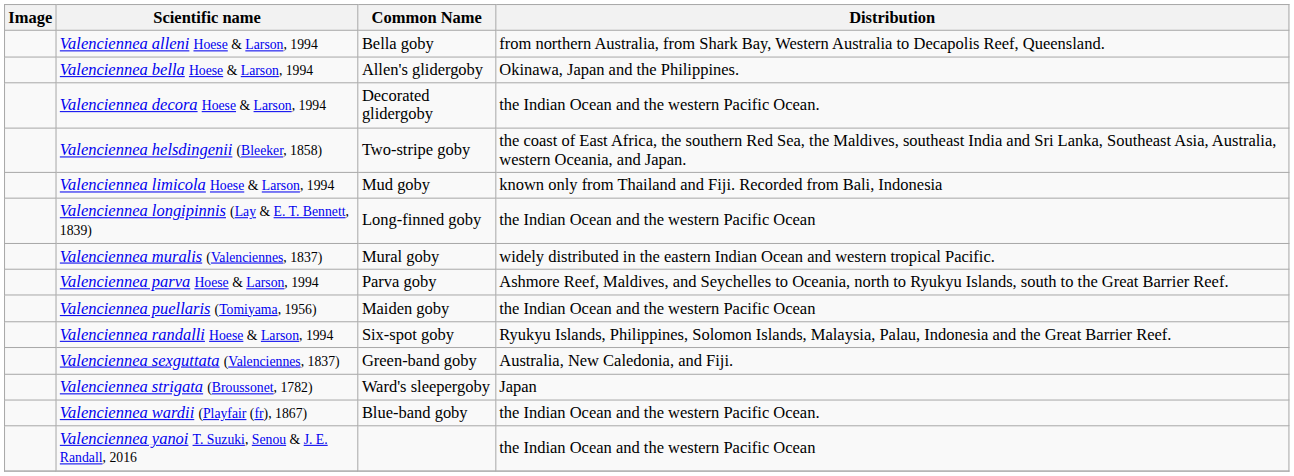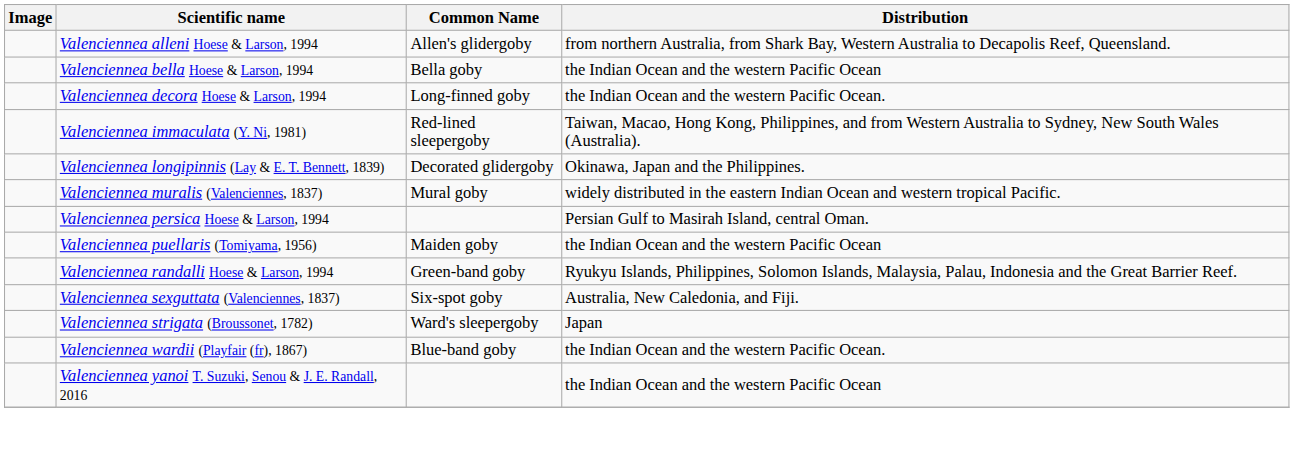 <table class="wikitable">
 <tr>
 <th>Image</th>
 <th>Scientific name</th>
 <th>Common Name</th>
 <th>Distribution</th>
 </tr>
 <tr>
 <td></td>
 <td><em><a href='#'>Valenciennea alleni</a></em> <small><a href='#'>Hoese</a> & <a href='#'>Larson</a>, 1994</small></td>
-<td>Bella goby</td>
+<td>Allen's glidergoby</td>
 <td>from northern Australia, from Shark Bay, Western Australia to Decapolis Reef, Queensland.</td>
 </tr>
 <tr>
 <td></td>
 <td><em><a href='#'>Valenciennea bella</a></em> <small><a href='#'>Hoese</a> & <a href='#'>Larson</a>, 1994</small></td>
-<td>Allen's glidergoby</td>
-<td>Okinawa, Japan and the Philippines.</td>
+<td>Bella goby</td>
+<td>the Indian Ocean and the western Pacific Ocean</td>
 </tr>
 <tr>
 <td></td>
 <td><em><a href='#'>Valenciennea decora</a></em> <small><a href='#'>Hoese</a> & <a href='#'>Larson</a>, 1994</small></td>
-<td>Decorated glidergoby</td>
+<td>Long-finned goby</td>
 <td>the Indian Ocean and the western Pacific Ocean.</td>
 </tr>
 <tr>
 <td></td>
-<td><em><a href='#'>Valenciennea helsdingenii</a></em> <small>(<a href='#'>Bleeker</a>, 1858)</small></td>
-<td>Two-stripe goby</td>
-<td>the coast of East Africa, the southern Red Sea, the Maldives, southeast India and Sri Lanka, Southeast Asia, Australia, western Oceania, and Japan.</td>
-</tr>
-<tr>
-<td></td>
-<td><em><a href='#'>Valenciennea limicola</a></em> <small><a href='#'>Hoese</a> & <a href='#'>Larson</a>, 1994</small></td>
-<td>Mud goby</td>
-<td>known only from Thailand and Fiji. Recorded from Bali, Indonesia</td>
+<td><em><a href='#'>Valenciennea immaculata</a></em> <small>(<a href='#'>Y. Ni</a>, 1981)</small></td>
+<td>Red-lined sleepergoby</td>
+<td>Taiwan, Macao, Hong Kong, Philippines, and from Western Australia to Sydney, New South Wales (Australia).</td>
 </tr>
 <tr>
 <td></td>
 <td><em><a href='#'>Valenciennea longipinnis</a></em> <small>(<a href='#'>Lay</a> & <a href='#'>E. T. Bennett</a>, 1839)</small></td>
-<td>Long-finned goby</td>
-<td>the Indian Ocean and the western Pacific Ocean</td>
+<td>Decorated glidergoby</td>
+<td>Okinawa, Japan and the Philippines.</td>
 </tr>
 <tr>
 <td></td>
 <td><em><a href='#'>Valenciennea muralis</a></em> <small>(<a href='#'>Valenciennes</a>, 1837)</small></td>
 <td>Mural goby</td>
 <td>widely distributed in the eastern Indian Ocean and western tropical Pacific.</td>
 </tr>
 <tr>
 <td></td>
-<td><em><a href='#'>Valenciennea parva</a></em> <small><a href='#'>Hoese</a> & <a href='#'>Larson</a>, 1994</small></td>
-<td>Parva goby</td>
-<td>Ashmore Reef, Maldives, and Seychelles to Oceania, north to Ryukyu Islands, south to the Great Barrier Reef.</td>
+<td><em><a href='#'>Valenciennea persica</a></em> <small><a href='#'>Hoese</a> & <a href='#'>Larson</a>, 1994</small></td>
+<td></td>
+<td>Persian Gulf to Masirah Island, central Oman.</td>
 </tr>
 <tr>
 <td></td>
 <td><em><a href='#'>Valenciennea puellaris</a></em> <small>(<a href='#'>Tomiyama</a>, 1956)</small></td>
 <td>Maiden goby</td>
 <td>the Indian Ocean and the western Pacific Ocean</td>
 </tr>
 <tr>
 <td></td>
 <td><em><a href='#'>Valenciennea randalli</a></em> <small><a href='#'>Hoese</a> & <a href='#'>Larson</a>, 1994</small></td>
-<td>Six-spot goby</td>
+<td>Green-band goby</td>
 <td>Ryukyu Islands, Philippines, Solomon Islands, Malaysia, Palau, Indonesia and the Great Barrier Reef.</td>
 </tr>
 <tr>
 <td></td>
 <td><em><a href='#'>Valenciennea sexguttata</a></em> <small>(<a href='#'>Valenciennes</a>, 1837)</small></td>
-<td>Green-band goby</td>
+<td>Six-spot goby</td>
 <td>Australia, New Caledonia, and Fiji.</td>
 </tr>
 <tr>
 <td></td>
 <td><em><a href='#'>Valenciennea strigata</a></em> <small>(<a href='#'>Broussonet</a>, 1782)</small></td>
 <td>Ward's sleepergoby</td>
 <td>Japan</td>
 </tr>
 <tr>
 <td></td>
 <td><em><a href='#'>Valenciennea wardii</a></em> <small>(<a href='#'>Playfair</a> (<a href='#'>fr</a>), 1867)</small></td>
 <td>Blue-band goby</td>
 <td>the Indian Ocean and the western Pacific Ocean.</td>
 </tr>
 <tr>
 <td></td>
 <td><em><a href='#'>Valenciennea yanoi</a></em> <small><a href='#'>T. Suzuki</a>, <a href='#'>Senou</a> & <a href='#'>J. E. Randall</a>, 2016</small> </td>
 <td></td>
 <td>the Indian Ocean and the western Pacific Ocean</td>
 </tr>
 <tr>
 </tr>
 </table>
